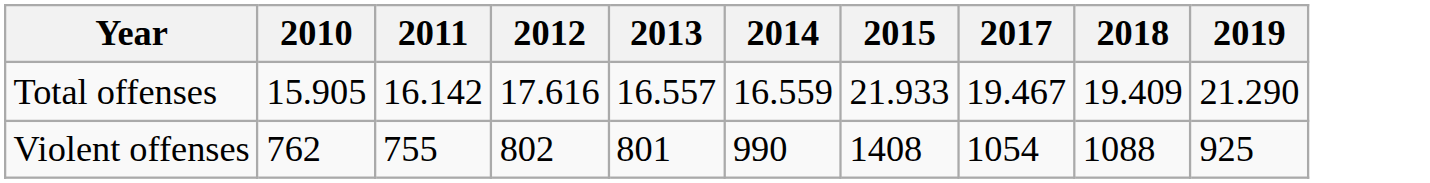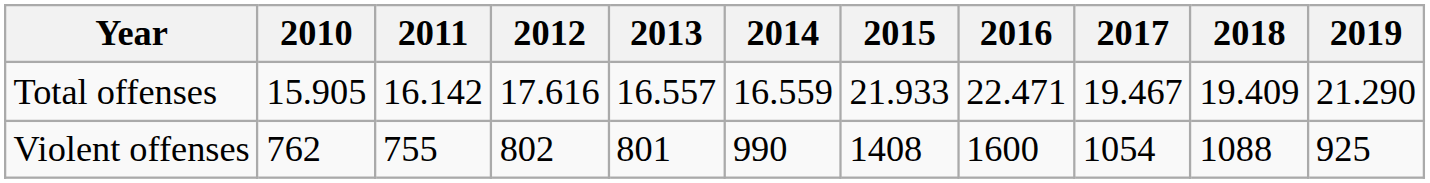 <table class="wikitable">
 <tr>
 <th>Year</th>
 <th>2010</th>
 <th>2011</th>
 <th>2012</th>
 <th>2013</th>
 <th>2014</th>
 <th>2015</th>
+<th>2016</th>
 <th>2017</th>
 <th>2018</th>
 <th>2019</th>
 </tr>
 <tr>
 <td>Total offenses</td>
 <td>15.905</td>
 <td>16.142</td>
 <td>17.616</td>
 <td>16.557</td>
 <td>16.559</td>
 <td>21.933</td>
+<td>22.471</td>
 <td>19.467</td>
 <td>19.409</td>
 <td>21.290</td>
 </tr>
 <tr>
 <td>Violent offenses</td>
 <td>762</td>
 <td>755</td>
 <td>802</td>
 <td>801</td>
 <td>990</td>
 <td>1408</td>
+<td>1600</td>
 <td>1054</td>
 <td>1088</td>
 <td>925</td>
 </tr>
 </table>
